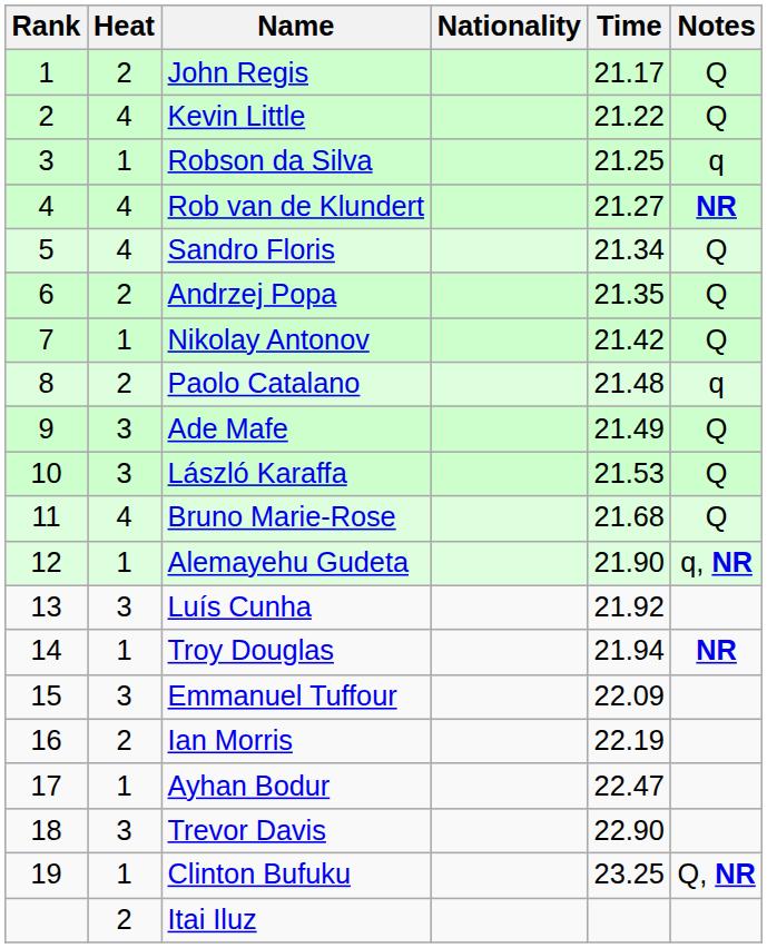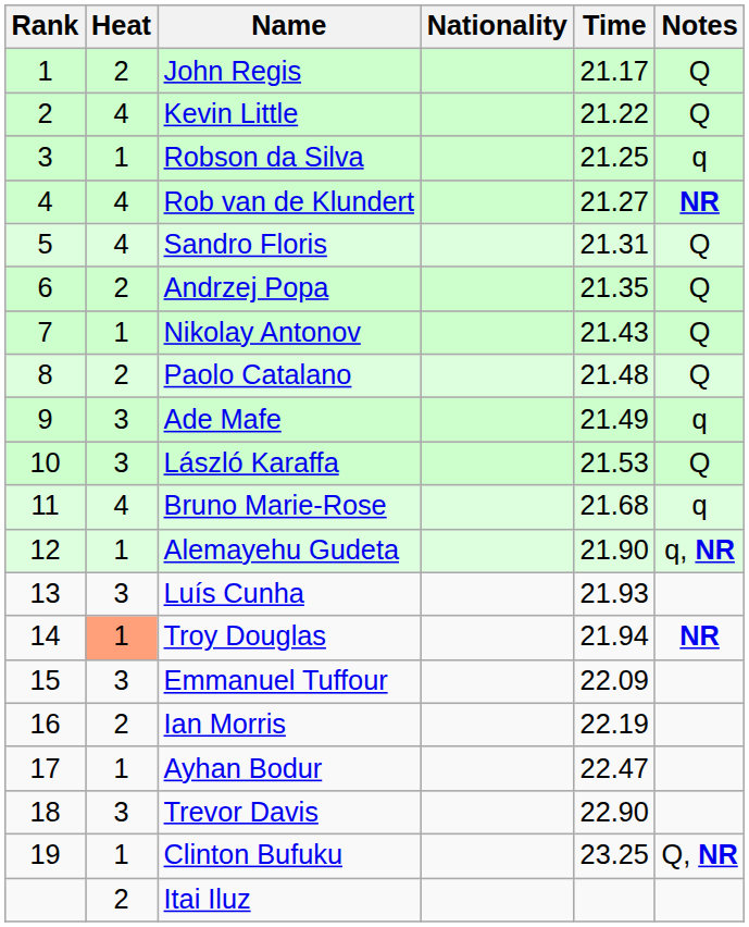 <table class="wikitable sortable" style="text-align:center">
 <tr>
 <th>Rank</th>
 <th>Heat</th>
 <th>Name</th>
 <th>Nationality</th>
 <th>Time</th>
 <th>Notes</th>
 </tr>
 <tr bgcolor=ccffcc>
 <td>1</td>
 <td>2</td>
 <td align="left"><a href='#'>John Regis</a></td>
 <td align=left></td>
 <td>21.17</td>
 <td>Q</td>
 </tr>
 <tr bgcolor=ccffcc>
 <td>2</td>
 <td>4</td>
 <td align="left"><a href='#'>Kevin Little</a></td>
 <td align=left></td>
 <td>21.22</td>
 <td>Q</td>
 </tr>
 <tr bgcolor=ccffcc>
 <td>3</td>
 <td>1</td>
 <td align="left"><a href='#'>Robson da Silva</a></td>
 <td align=left></td>
 <td>21.25</td>
 <td>q</td>
 </tr>
 <tr bgcolor=ccffcc>
 <td>4</td>
 <td>4</td>
 <td align="left"><a href='#'>Rob van de Klundert</a></td>
 <td align=left></td>
 <td>21.27</td>
 <td><strong><a href='#'>NR</a></strong></td>
 </tr>
 <tr bgcolor=ddffdd>
 <td>5</td>
 <td>4</td>
 <td align="left"><a href='#'>Sandro Floris</a></td>
 <td align=left></td>
-<td>21.34</td>
+<td>21.31</td>
 <td>Q</td>
 </tr>
 <tr bgcolor=ccffcc>
 <td>6</td>
 <td>2</td>
 <td align="left"><a href='#'>Andrzej Popa</a></td>
 <td align=left></td>
 <td>21.35</td>
 <td>Q</td>
 </tr>
 <tr bgcolor=ccffcc>
 <td>7</td>
 <td>1</td>
 <td align="left"><a href='#'>Nikolay Antonov</a></td>
 <td align=left></td>
-<td>21.42</td>
+<td>21.43</td>
 <td>Q</td>
 </tr>
 <tr bgcolor=ddffdd>
 <td>8</td>
 <td>2</td>
 <td align="left"><a href='#'>Paolo Catalano</a></td>
 <td align=left></td>
 <td>21.48</td>
-<td>q</td>
+<td>Q</td>
 </tr>
 <tr bgcolor=ccffcc>
 <td>9</td>
 <td>3</td>
 <td align="left"><a href='#'>Ade Mafe</a></td>
 <td align=left></td>
 <td>21.49</td>
-<td>Q</td>
+<td>q</td>
 </tr>
 <tr bgcolor=ccffcc>
 <td>10</td>
 <td>3</td>
 <td align="left"><a href='#'>László Karaffa</a></td>
 <td align=left></td>
 <td>21.53</td>
 <td>Q</td>
 </tr>
 <tr bgcolor=ddffdd>
 <td>11</td>
 <td>4</td>
 <td align="left"><a href='#'>Bruno Marie-Rose</a></td>
 <td align=left></td>
 <td>21.68</td>
-<td>Q</td>
+<td>q</td>
 </tr>
 <tr bgcolor=ddffdd>
 <td>12</td>
 <td>1</td>
 <td align="left"><a href='#'>Alemayehu Gudeta</a></td>
 <td align=left></td>
 <td>21.90</td>
 <td>q, <strong><a href='#'>NR</a></strong></td>
 </tr>
 <tr>
 <td>13</td>
 <td>3</td>
 <td align="left"><a href='#'>Luís Cunha</a></td>
 <td align=left></td>
-<td>21.92</td>
+<td>21.93</td>
 <td></td>
 </tr>
 <tr>
 <td>14</td>
-<td>1</td>
+<td style="background: lightsalmon;">1</td>
 <td align="left"><a href='#'>Troy Douglas</a></td>
 <td align=left></td>
 <td>21.94</td>
 <td><strong><a href='#'>NR</a></strong></td>
 </tr>
 <tr>
 <td>15</td>
 <td>3</td>
 <td align="left"><a href='#'>Emmanuel Tuffour</a></td>
 <td align=left></td>
 <td>22.09</td>
 <td></td>
 </tr>
 <tr>
 <td>16</td>
 <td>2</td>
 <td align="left"><a href='#'>Ian Morris</a></td>
 <td align=left></td>
 <td>22.19</td>
 <td></td>
 </tr>
 <tr>
 <td>17</td>
 <td>1</td>
 <td align="left"><a href='#'>Ayhan Bodur</a></td>
 <td align=left></td>
 <td>22.47</td>
 <td></td>
 </tr>
 <tr>
 <td>18</td>
 <td>3</td>
 <td align="left"><a href='#'>Trevor Davis</a></td>
 <td align=left></td>
 <td>22.90</td>
 <td></td>
 </tr>
 <tr>
 <td>19</td>
 <td>1</td>
 <td align="left"><a href='#'>Clinton Bufuku</a></td>
 <td align=left></td>
 <td>23.25</td>
 <td>Q, <strong><a href='#'>NR</a></strong></td>
 </tr>
 <tr>
 <td></td>
 <td>2</td>
 <td align="left"><a href='#'>Itai Iluz</a></td>
 <td align=left></td>
 <td></td>
 <td></td>
 </tr>
 </table>
